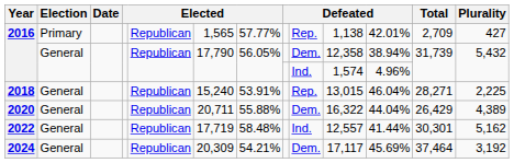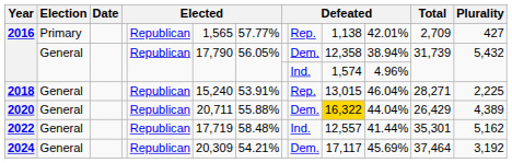 <table class="wikitable">
 <tr>
 <th>Year</th>
 <th>Election</th>
 <th>Date</th>
 <th colspan="4">Elected</th>
 <th colspan="4">Defeated</th>
 <th>Total</th>
 <th>Plurality</th>
 </tr>
 <tr>
 <th rowspan="3" valign="top"><a href='#'>2016</a></th>
 <td valign="top">Primary</td>
 <td valign="top"></td>
 <td valign="top"></td>
 <td valign="top" ><a href='#'>Republican</a></td>
 <td align="right" valign="top">1,565</td>
 <td align="right" valign="top">57.77%</td>
 <td valign="top"></td>
 <td valign="top" ><a href='#'>Rep.</a></td>
 <td align="right" valign="top">1,138</td>
 <td align="right" valign="top">42.01%</td>
 <td align="right" valign="top">2,709</td>
 <td align="right" valign="top">427</td>
 </tr>
 <tr>
 <td rowspan="2" valign="top">General</td>
 <td rowspan="2" valign="top"></td>
 <td rowspan="2" valign="top"></td>
 <td rowspan="2"  valign="top" ><a href='#'>Republican</a></td>
 <td rowspan="2" align="right" valign="top">17,790</td>
 <td rowspan="2" align="right" valign="top">56.05%</td>
 <td valign="top"></td>
 <td valign="top" ><a href='#'>Dem.</a></td>
 <td align="right" valign="top">12,358</td>
 <td align="right" valign="top">38.94%</td>
 <td rowspan="2" align="right" valign="top">31,739</td>
 <td rowspan="2" align="right" valign="top">5,432</td>
 </tr>
 <tr>
 <td valign="top"></td>
 <td valign="top" ><a href='#'>Ind.</a></td>
 <td align="right" valign="top">1,574</td>
 <td align="right" valign="top">4.96%</td>
 </tr>
 <tr>
 <th valign="top"><a href='#'>2018</a></th>
 <td valign="top">General</td>
 <td valign="top"></td>
 <td valign="top"></td>
 <td valign="top" ><a href='#'>Republican</a></td>
 <td align="right" valign="top">15,240</td>
 <td align="right" valign="top">53.91%</td>
 <td valign="top"></td>
 <td valign="top" ><a href='#'>Rep.</a></td>
 <td align="right" valign="top">13,015</td>
 <td align="right" valign="top">46.04%</td>
 <td align="right" valign="top">28,271</td>
 <td align="right" valign="top">2,225</td>
 </tr>
 <tr>
 <th valign="top"><a href='#'>2020</a></th>
 <td valign="top">General</td>
 <td valign="top"></td>
 <td valign="top"></td>
 <td valign="top" ><a href='#'>Republican</a></td>
 <td align="right" valign="top">20,711</td>
 <td align="right" valign="top">55.88%</td>
 <td valign="top"></td>
 <td valign="top" ><a href='#'>Dem.</a></td>
-<td align="right" valign="top">16,322</td>
+<td align="right" valign="top" style="background: gold;">16,322</td>
 <td align="right" valign="top">44.04%</td>
 <td align="right" valign="top">26,429</td>
 <td align="right" valign="top">4,389</td>
 </tr>
 <tr>
 <th valign="top"><a href='#'>2022</a></th>
 <td valign="top">General</td>
 <td valign="top"></td>
 <td valign="top"></td>
 <td valign="top" ><a href='#'>Republican</a></td>
 <td align="right" valign="top">17,719</td>
 <td align="right" valign="top">58.48%</td>
 <td valign="top"></td>
 <td valign="top" ><a href='#'>Ind.</a></td>
 <td align="right" valign="top">12,557</td>
 <td align="right" valign="top">41.44%</td>
-<td align="right" valign="top">30,301</td>
+<td align="right" valign="top">35,301</td>
 <td align="right" valign="top">5,162</td>
 </tr>
 <tr>
 <th valign="top"><a href='#'>2024</a></th>
 <td valign="top">General</td>
 <td valign="top"></td>
 <td valign="top"></td>
 <td valign="top" ><a href='#'>Republican</a></td>
 <td align="right" valign="top">20,309</td>
 <td align="right" valign="top">54.21%</td>
 <td valign="top"></td>
 <td valign="top" ><a href='#'>Dem.</a></td>
 <td align="right" valign="top">17,117</td>
 <td align="right" valign="top">45.69%</td>
 <td align="right" valign="top">37,464</td>
 <td align="right" valign="top">3,192</td>
 </tr>
 </table>
